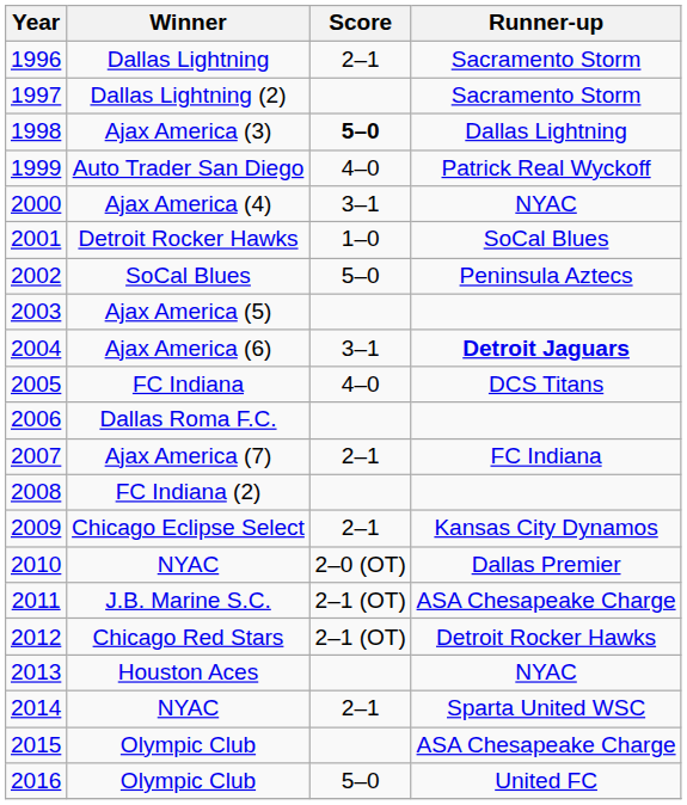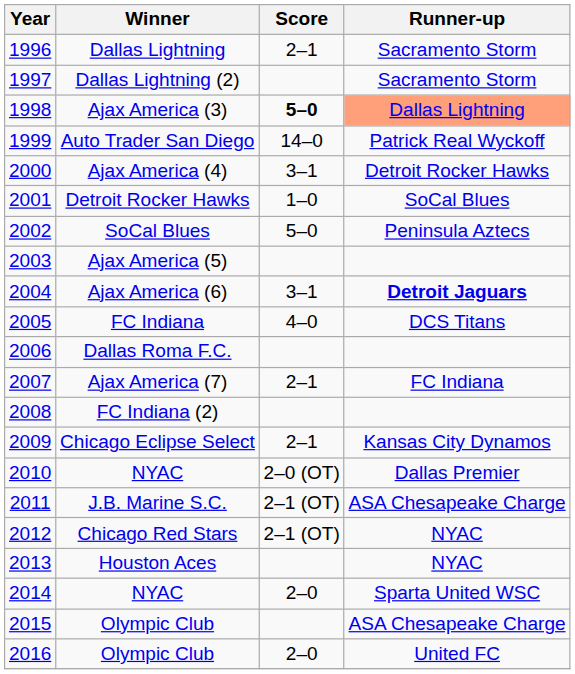 <table class="wikitable" style="text-align: center;">
 <tr>
 <th>Year</th>
 <th>Winner</th>
 <th>Score</th>
 <th>Runner-up</th>
 </tr>
 <tr>
 <td><a href='#'>1996</a></td>
 <td><a href='#'>Dallas Lightning</a></td>
 <td align="center">2–1</td>
 <td><a href='#'>Sacramento Storm</a></td>
 </tr>
 <tr>
 <td><a href='#'>1997</a></td>
 <td><a href='#'>Dallas Lightning</a> (2)</td>
 <td align="center"></td>
 <td><a href='#'>Sacramento Storm</a></td>
 </tr>
 <tr>
 <td><a href='#'>1998</a></td>
 <td><a href='#'>Ajax America</a> (3)</td>
 <td align="center"><strong>5–0</strong></td>
-<td><a href='#'>Dallas Lightning</a></td>
+<td style="background: lightsalmon;"><a href='#'>Dallas Lightning</a></td>
 </tr>
 <tr>
 <td><a href='#'>1999</a></td>
 <td><a href='#'>Auto Trader San Diego</a></td>
-<td align="center">4–0</td>
+<td align="center">14–0</td>
 <td><a href='#'>Patrick Real Wyckoff</a></td>
 </tr>
 <tr>
 <td><a href='#'>2000</a></td>
 <td><a href='#'>Ajax America</a> (4)</td>
 <td align="center">3–1</td>
-<td><a href='#'>NYAC</a></td>
+<td><a href='#'>Detroit Rocker Hawks</a></td>
 </tr>
 <tr>
 <td><a href='#'>2001</a></td>
 <td><a href='#'>Detroit Rocker Hawks</a></td>
 <td align="center">1–0</td>
 <td><a href='#'>SoCal Blues</a></td>
 </tr>
 <tr>
 <td><a href='#'>2002</a></td>
 <td><a href='#'>SoCal Blues</a></td>
 <td align="center">5–0</td>
 <td><a href='#'>Peninsula Aztecs</a></td>
 </tr>
 <tr>
 <td><a href='#'>2003</a></td>
 <td><a href='#'>Ajax America</a> (5)</td>
 <td align="center"></td>
 <td></td>
 </tr>
 <tr>
 <td><a href='#'>2004</a></td>
 <td><a href='#'>Ajax America</a> (6)</td>
 <td align="center">3–1</td>
 <td><strong><a href='#'>Detroit Jaguars</a></strong></td>
 </tr>
 <tr>
 <td><a href='#'>2005</a></td>
 <td><a href='#'>FC Indiana</a></td>
 <td align="center">4–0</td>
 <td><a href='#'>DCS Titans</a></td>
 </tr>
 <tr>
 <td><a href='#'>2006</a></td>
 <td><a href='#'>Dallas Roma F.C.</a></td>
 <td align="center"></td>
 <td></td>
 </tr>
 <tr>
 <td><a href='#'>2007</a></td>
 <td><a href='#'>Ajax America</a> (7)</td>
 <td align="center">2–1</td>
 <td><a href='#'>FC Indiana</a></td>
 </tr>
 <tr>
 <td><a href='#'>2008</a></td>
 <td><a href='#'>FC Indiana</a> (2)</td>
 <td align="center"></td>
 <td></td>
 </tr>
 <tr>
 <td><a href='#'>2009</a></td>
 <td><a href='#'>Chicago Eclipse Select</a></td>
 <td align="center">2–1</td>
 <td><a href='#'>Kansas City Dynamos</a></td>
 </tr>
 <tr>
 <td><a href='#'>2010</a></td>
 <td><a href='#'>NYAC</a></td>
 <td align="center">2–0 (OT)</td>
 <td><a href='#'>Dallas Premier</a></td>
 </tr>
 <tr>
 <td><a href='#'>2011</a></td>
 <td><a href='#'>J.B. Marine S.C.</a></td>
 <td align="center">2–1 (OT)</td>
 <td><a href='#'>ASA Chesapeake Charge</a></td>
 </tr>
 <tr>
 <td><a href='#'>2012</a></td>
 <td><a href='#'>Chicago Red Stars</a></td>
 <td align="center">2–1 (OT)</td>
-<td><a href='#'>Detroit Rocker Hawks</a></td>
+<td><a href='#'>NYAC</a></td>
 </tr>
 <tr>
 <td><a href='#'>2013</a></td>
 <td><a href='#'>Houston Aces</a></td>
 <td align="center"></td>
 <td><a href='#'>NYAC</a></td>
 </tr>
 <tr>
 <td><a href='#'>2014</a></td>
 <td><a href='#'>NYAC</a></td>
-<td align="center">2–1</td>
+<td align="center">2–0</td>
 <td><a href='#'>Sparta United WSC</a></td>
 </tr>
 <tr>
 <td><a href='#'>2015</a></td>
 <td><a href='#'>Olympic Club</a></td>
 <td align="center"></td>
 <td><a href='#'>ASA Chesapeake Charge</a></td>
 </tr>
 <tr>
 <td><a href='#'>2016</a></td>
 <td><a href='#'>Olympic Club</a></td>
-<td align="center">5–0</td>
+<td align="center">2–0</td>
 <td><a href='#'>United FC</a></td>
 </tr>
 <tr>
 </tr>
 </table>
